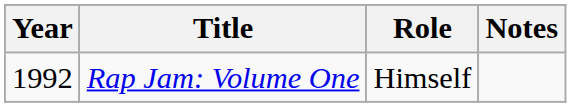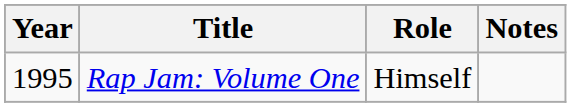 <table class="wikitable sortable">
 <tr>
 <th>Year</th>
 <th>Title</th>
 <th>Role</th>
 <th>Notes</th>
 </tr>
 <tr>
-<td>1992</td>
+<td>1995</td>
 <td><em><a href='#'>Rap Jam: Volume One</a></em></td>
 <td>Himself</td>
 <td></td>
 </tr>
 </table>
